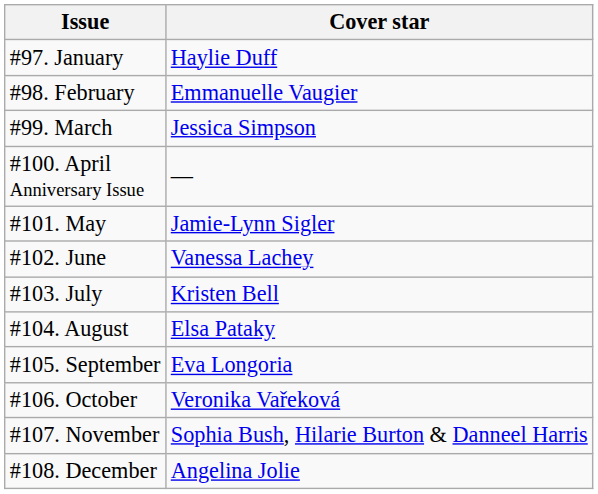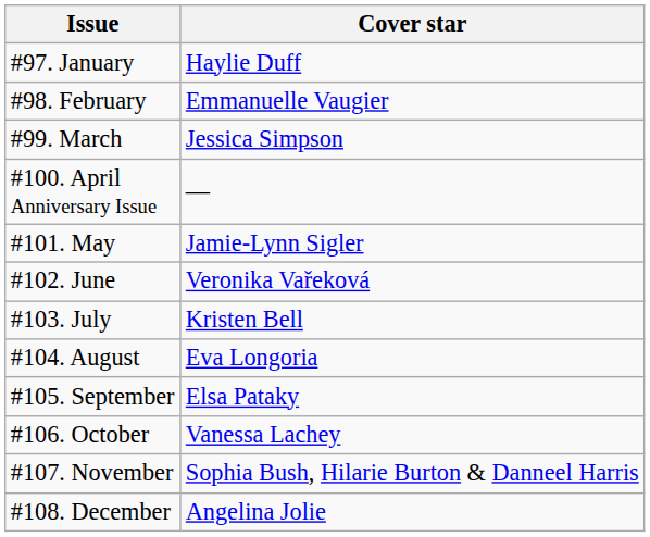 <table class="sortable wikitable">
 <tr>
 <th>Issue</th>
 <th>Cover star</th>
 </tr>
 <tr>
 <td>#97. January</td>
 <td><a href='#'>Haylie Duff</a></td>
 </tr>
 <tr>
 <td>#98. February</td>
 <td><a href='#'>Emmanuelle Vaugier</a></td>
 </tr>
 <tr>
 <td>#99. March</td>
 <td><a href='#'>Jessica Simpson</a></td>
 </tr>
 <tr>
 <td>#100. April<br><small>Anniversary Issue</small></td>
 <td>—</td>
 </tr>
 <tr>
 <td>#101. May</td>
 <td><a href='#'>Jamie-Lynn Sigler</a></td>
 </tr>
 <tr>
 <td>#102. June</td>
-<td><a href='#'>Vanessa Lachey</a></td>
+<td><a href='#'>Veronika Vařeková</a></td>
 </tr>
 <tr>
 <td>#103. July</td>
 <td><a href='#'>Kristen Bell</a></td>
 </tr>
 <tr>
 <td>#104. August</td>
+<td><a href='#'>Eva Longoria</a></td>
+</tr>
+<tr>
+<td>#105. September</td>
 <td><a href='#'>Elsa Pataky</a></td>
 </tr>
 <tr>
-<td>#105. September</td>
-<td><a href='#'>Eva Longoria</a></td>
-</tr>
-<tr>
 <td>#106. October</td>
-<td><a href='#'>Veronika Vařeková</a></td>
+<td><a href='#'>Vanessa Lachey</a></td>
 </tr>
 <tr>
 <td>#107. November</td>
 <td><a href='#'>Sophia Bush</a>, <a href='#'>Hilarie Burton</a> & <a href='#'>Danneel Harris</a></td>
 </tr>
 <tr>
 <td>#108. December</td>
 <td><a href='#'>Angelina Jolie</a></td>
 </tr>
 </table>
